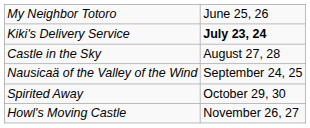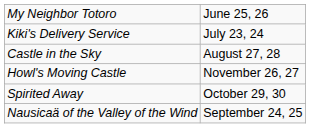 <table class="wikitable sortable plainrowheaders">
 <tr>
 <td><em>My Neighbor Totoro</em></td>
 <td>June 25, 26</td>
 </tr>
 <tr>
 <td><em>Kiki's Delivery Service</em></td>
-<td><strong>July 23, 24</strong></td>
+<td>July 23, 24</td>
 </tr>
 <tr>
 <td><em>Castle in the Sky</em></td>
 <td>August 27, 28</td>
 </tr>
 <tr>
-<td><em>Nausicaä of the Valley of the Wind</em></td>
-<td>September 24, 25</td>
+<td><em>Howl's Moving Castle</em></td>
+<td>November 26, 27</td>
 </tr>
 <tr>
 <td><em>Spirited Away</em></td>
 <td>October 29, 30</td>
 </tr>
 <tr>
-<td><em>Howl's Moving Castle</em></td>
-<td>November 26, 27</td>
+<td><em>Nausicaä of the Valley of the Wind</em></td>
+<td>September 24, 25</td>
 </tr>
 </table>
